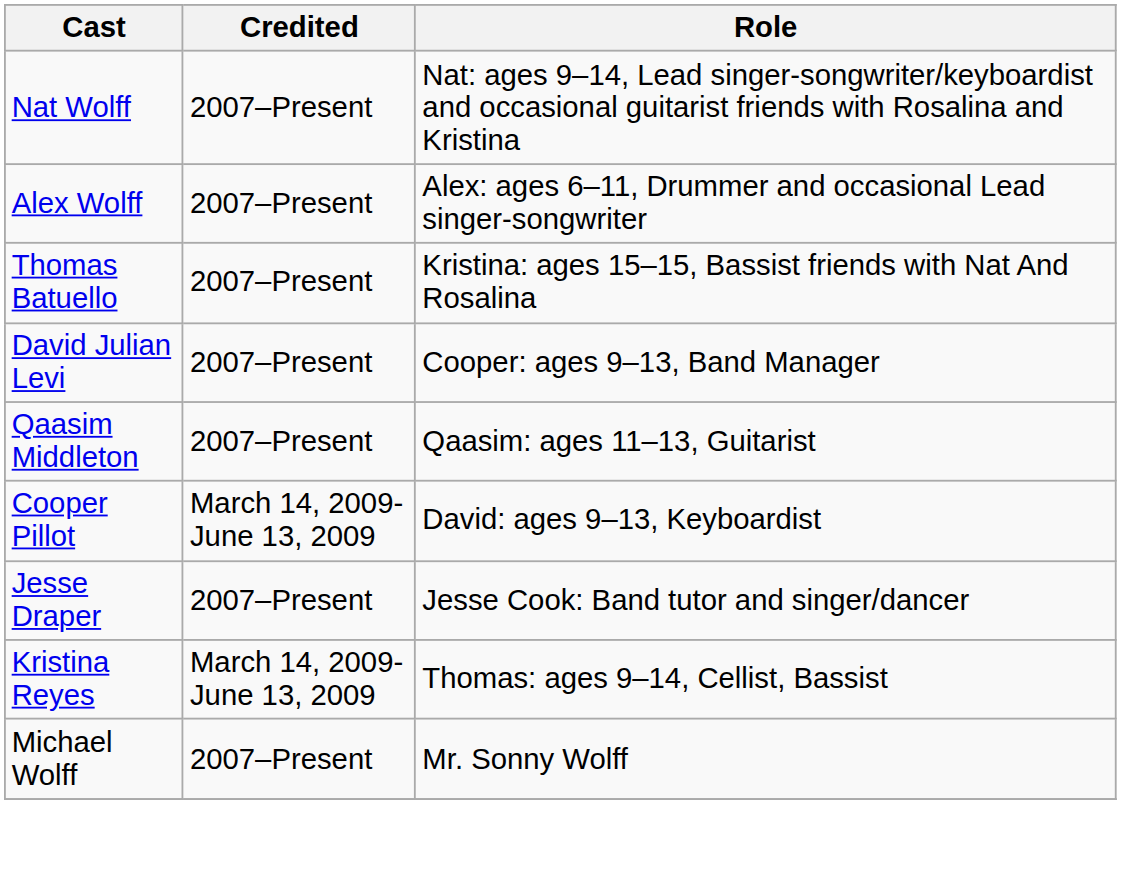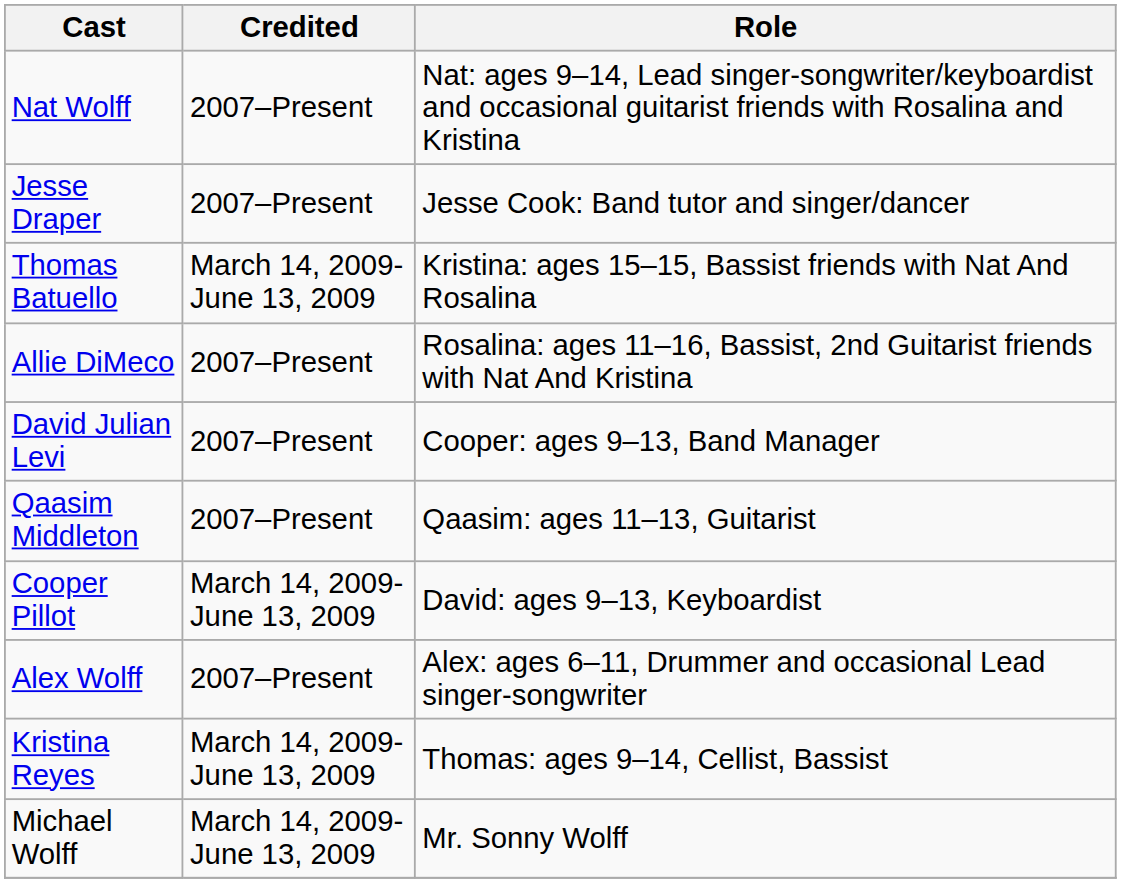 <table class="wikitable">
 <tr>
 <th>Cast</th>
 <th>Credited</th>
 <th>Role</th>
 </tr>
 <tr>
 <td><a href='#'>Nat Wolff</a></td>
 <td>2007–Present</td>
 <td>Nat: ages 9–14, Lead singer-songwriter/keyboardist and occasional guitarist friends with Rosalina and Kristina</td>
 </tr>
 <tr>
-<td><a href='#'>Alex Wolff</a></td>
+<td><a href='#'>Jesse Draper</a></td>
 <td>2007–Present</td>
-<td>Alex: ages 6–11, Drummer and occasional Lead singer-songwriter</td>
+<td>Jesse Cook: Band tutor and singer/dancer</td>
 </tr>
 <tr>
 <td><a href='#'>Thomas Batuello</a></td>
+<td>March 14, 2009- June 13, 2009</td>
+<td>Kristina: ages 15–15, Bassist friends with Nat And Rosalina</td>
+</tr>
+<tr>
+<td><a href='#'>Allie DiMeco</a></td>
 <td>2007–Present</td>
-<td>Kristina: ages 15–15, Bassist friends with Nat And Rosalina</td>
+<td>Rosalina: ages 11–16, Bassist,  2nd Guitarist friends with Nat And Kristina</td>
 </tr>
 <tr>
 <td><a href='#'>David Julian Levi</a></td>
 <td>2007–Present</td>
 <td>Cooper: ages 9–13, Band Manager</td>
 </tr>
 <tr>
 <td><a href='#'>Qaasim Middleton</a></td>
 <td>2007–Present</td>
 <td>Qaasim: ages 11–13, Guitarist</td>
 </tr>
 <tr>
 <td><a href='#'>Cooper Pillot</a></td>
 <td>March 14, 2009- June 13, 2009</td>
 <td>David: ages 9–13, Keyboardist</td>
 </tr>
 <tr>
-<td><a href='#'>Jesse Draper</a></td>
+<td><a href='#'>Alex Wolff</a></td>
 <td>2007–Present</td>
-<td>Jesse Cook: Band tutor and singer/dancer</td>
+<td>Alex: ages 6–11, Drummer and occasional Lead singer-songwriter</td>
 </tr>
 <tr>
 <td><a href='#'>Kristina Reyes</a></td>
 <td>March 14, 2009- June 13, 2009</td>
 <td>Thomas: ages 9–14, Cellist, Bassist</td>
 </tr>
 <tr>
 <td>Michael Wolff</td>
-<td>2007–Present</td>
+<td>March 14, 2009- June 13, 2009</td>
 <td>Mr. Sonny Wolff</td>
 </tr>
 <tr>
 </tr>
 </table>
